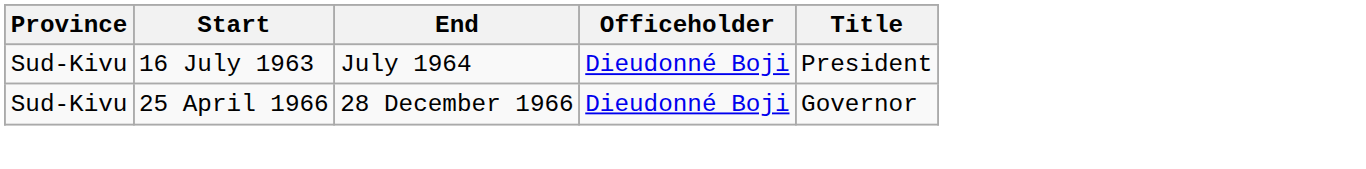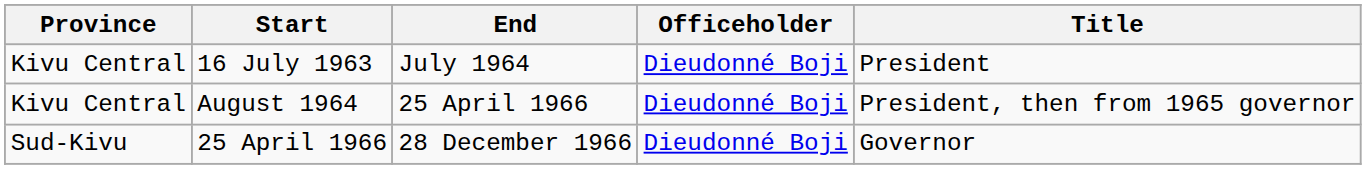 <table class=wikitable sortable>
 <tr>
 <th>Province</th>
 <th>Start</th>
 <th>End</th>
 <th>Officeholder</th>
 <th>Title</th>
 </tr>
 <tr>
-<td>Sud-Kivu</td>
+<td>Kivu Central</td>
 <td>16 July 1963</td>
 <td>July 1964</td>
 <td><a href='#'>Dieudonné Boji</a></td>
 <td>President</td>
+</tr>
+<tr>
+<td>Kivu Central</td>
+<td>August 1964</td>
+<td>25 April 1966</td>
+<td><a href='#'>Dieudonné Boji</a></td>
+<td>President, then from 1965 governor</td>
 </tr>
 <tr>
 <td>Sud-Kivu</td>
 <td>25 April 1966</td>
 <td>28 December 1966</td>
 <td><a href='#'>Dieudonné Boji</a></td>
 <td>Governor</td>
 </tr>
 </table>
